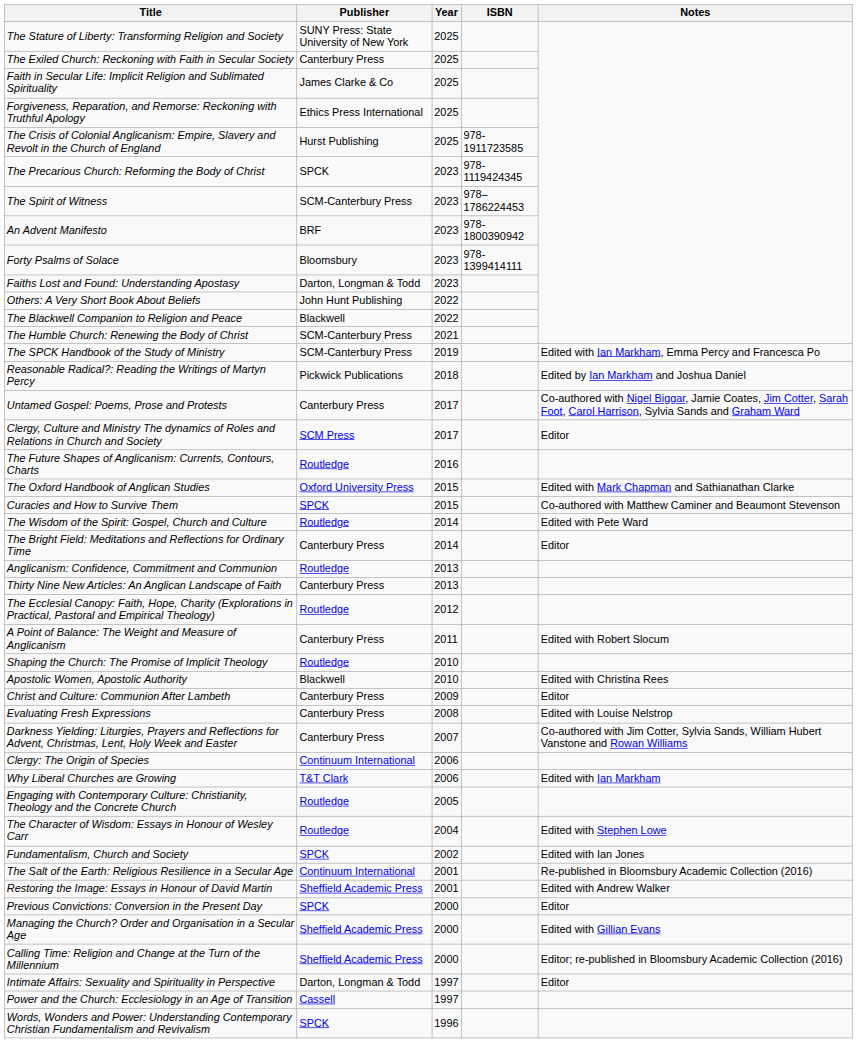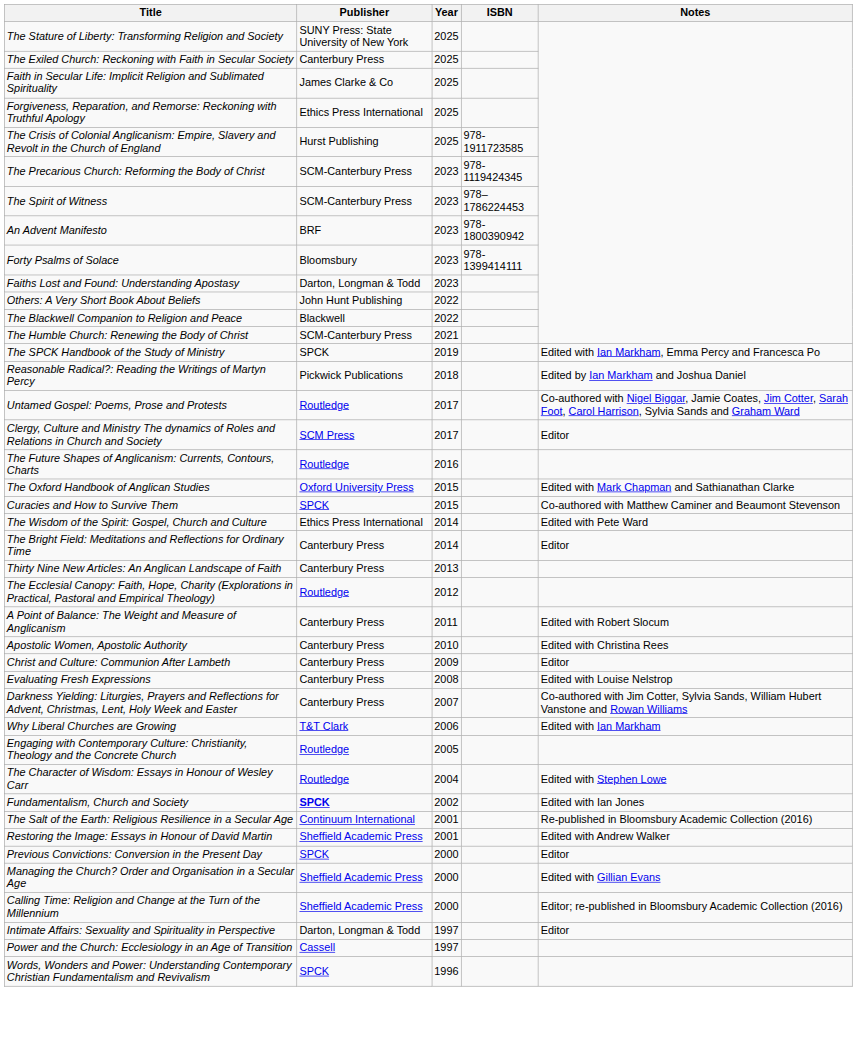 <table class="wikitable sortable">
 <tr>
 <th>Title</th>
 <th>Publisher</th>
 <th>Year</th>
 <th>ISBN</th>
 <th>Notes</th>
 </tr>
 <tr>
 <td><em>The Stature of Liberty: Transforming Religion and Society</em></td>
 <td>SUNY Press:  State University of New York</td>
 <td>2025</td>
 <td></td>
 </tr>
 <tr>
 <td><em>The Exiled Church: Reckoning with Faith in Secular Society</em></td>
 <td>Canterbury Press</td>
 <td>2025</td>
 <td></td>
 </tr>
 <tr>
 <td><em>Faith in Secular Life: Implicit Religion and Sublimated Spirituality</em></td>
 <td>James Clarke & Co</td>
 <td>2025</td>
 <td></td>
 </tr>
 <tr>
 <td><em>Forgiveness, Reparation, and Remorse: Reckoning with Truthful Apology</em></td>
 <td>Ethics Press International</td>
 <td>2025</td>
 <td></td>
 </tr>
 <tr>
 <td><em>The Crisis of Colonial Anglicanism: Empire, Slavery and Revolt in the Church of England</em></td>
 <td>Hurst Publishing</td>
 <td>2025</td>
 <td>978-1911723585</td>
 </tr>
 <tr>
 <td><em>The Precarious Church: Reforming the Body of Christ</em></td>
-<td>SPCK</td>
+<td>SCM-Canterbury Press</td>
 <td>2023</td>
 <td>978-1119424345</td>
 </tr>
 <tr>
 <td><em>The Spirit of Witness</em></td>
 <td>SCM-Canterbury Press</td>
 <td>2023</td>
 <td>978–1786224453</td>
 </tr>
 <tr>
 <td><em>An Advent Manifesto</em></td>
 <td>BRF</td>
 <td>2023</td>
 <td>978-1800390942</td>
 </tr>
 <tr>
 <td><em>Forty Psalms of Solace</em></td>
 <td>Bloomsbury</td>
 <td>2023</td>
 <td>978-1399414111</td>
 </tr>
 <tr>
 <td><em>Faiths Lost and Found: Understanding Apostasy </em></td>
 <td>Darton, Longman & Todd</td>
 <td>2023</td>
 <td></td>
 </tr>
 <tr>
 <td><em>Others: A Very Short Book About Beliefs</em></td>
 <td>John Hunt Publishing</td>
 <td>2022</td>
 <td></td>
 </tr>
 <tr>
 <td><em> The Blackwell Companion to Religion and Peace</em></td>
 <td>Blackwell</td>
 <td>2022</td>
 <td></td>
 </tr>
 <tr>
 <td><em>The Humble Church: Renewing the Body of Christ</em></td>
 <td>SCM-Canterbury Press</td>
 <td>2021</td>
 <td></td>
 </tr>
 <tr>
 <td><em>The SPCK Handbook of the Study of Ministry</em></td>
-<td>SCM-Canterbury Press</td>
+<td>SPCK</td>
 <td>2019</td>
 <td></td>
 <td>Edited with <a href='#'>Ian Markham</a>, Emma Percy and Francesca Po</td>
 </tr>
 <tr>
 <td><em>Reasonable Radical?: Reading the Writings of Martyn Percy</em></td>
 <td>Pickwick Publications</td>
 <td>2018</td>
 <td></td>
 <td>Edited by <a href='#'>Ian Markham</a> and Joshua Daniel</td>
 </tr>
 <tr>
 <td><em>Untamed Gospel: Poems, Prose and Protests</em></td>
-<td>Canterbury Press</td>
+<td><a href='#'>Routledge</a></td>
 <td>2017</td>
 <td></td>
 <td>Co-authored with <a href='#'>Nigel Biggar</a>, Jamie Coates, <a href='#'>Jim Cotter</a>, <a href='#'>Sarah Foot</a>, <a href='#'>Carol Harrison</a>, Sylvia Sands and <a href='#'>Graham Ward</a></td>
 </tr>
 <tr>
 <td><em>Clergy, Culture and Ministry The dynamics of Roles and Relations in Church and Society</em></td>
 <td><a href='#'>SCM Press</a></td>
 <td>2017</td>
 <td></td>
 <td>Editor</td>
 </tr>
 <tr>
 <td><em>The Future Shapes of Anglicanism: Currents, Contours, Charts</em></td>
 <td><a href='#'>Routledge</a></td>
 <td>2016</td>
 <td></td>
 </tr>
 <tr>
 <td><em>The Oxford Handbook of Anglican Studies</em></td>
 <td><a href='#'>Oxford University Press</a></td>
 <td>2015</td>
 <td></td>
 <td>Edited with <a href='#'>Mark Chapman</a> and Sathianathan Clarke</td>
 </tr>
 <tr>
 <td><em>Curacies and How to Survive Them</em></td>
 <td><a href='#'>SPCK</a></td>
 <td>2015</td>
 <td></td>
 <td>Co-authored with Matthew Caminer and Beaumont Stevenson</td>
 </tr>
 <tr>
 <td><em>The Wisdom of the Spirit: Gospel, Church and Culture</em></td>
-<td><a href='#'>Routledge</a></td>
+<td>Ethics Press International</td>
 <td>2014</td>
 <td></td>
 <td>Edited with Pete Ward</td>
 </tr>
 <tr>
 <td><em>The Bright Field: Meditations and Reflections for Ordinary Time</em></td>
 <td>Canterbury Press</td>
 <td>2014</td>
 <td></td>
 <td>Editor</td>
-</tr>
-<tr>
-<td><em>Anglicanism: Confidence, Commitment and Communion</em></td>
-<td><a href='#'>Routledge</a></td>
-<td>2013</td>
-<td></td>
-<td></td>
 </tr>
 <tr>
 <td><em>Thirty Nine New Articles: An Anglican Landscape of Faith</em></td>
 <td>Canterbury Press</td>
 <td>2013</td>
 <td></td>
 <td></td>
 </tr>
 <tr>
 <td><em>The Ecclesial Canopy: Faith, Hope, Charity (Explorations in Practical, Pastoral and Empirical Theology)</em></td>
 <td><a href='#'>Routledge</a></td>
 <td>2012</td>
 <td></td>
 <td></td>
 </tr>
 <tr>
 <td><em>A Point of Balance: The Weight and Measure of Anglicanism</em></td>
 <td>Canterbury Press</td>
 <td>2011</td>
 <td></td>
 <td>Edited with Robert Slocum</td>
 </tr>
 <tr>
-<td><em>Shaping the Church: The Promise of Implicit Theology</em></td>
-<td><a href='#'>Routledge</a></td>
-<td>2010</td>
-<td></td>
-<td></td>
-</tr>
-<tr>
 <td><em>Apostolic Women, Apostolic Authority</em></td>
-<td>Blackwell</td>
+<td>Canterbury Press</td>
 <td>2010</td>
 <td></td>
 <td>Edited with Christina Rees</td>
 </tr>
 <tr>
 <td><em>Christ and Culture: Communion After Lambeth</em></td>
 <td>Canterbury Press</td>
 <td>2009</td>
 <td></td>
 <td>Editor</td>
 </tr>
 <tr>
 <td><em>Evaluating Fresh Expressions</em></td>
 <td>Canterbury Press</td>
 <td>2008</td>
 <td></td>
 <td>Edited with Louise Nelstrop</td>
 </tr>
 <tr>
 <td><em>Darkness Yielding: Liturgies, Prayers and Reflections for Advent, Christmas, Lent, Holy Week and Easter</em></td>
 <td>Canterbury Press</td>
 <td>2007</td>
 <td></td>
 <td>Co-authored with Jim Cotter, Sylvia Sands, William Hubert Vanstone and <a href='#'>Rowan Williams</a></td>
 </tr>
 <tr>
-<td><em>Clergy: The Origin of Species</em></td>
-<td><a href='#'>Continuum International</a></td>
-<td>2006</td>
-<td></td>
-<td></td>
-</tr>
-<tr>
 <td><em>Why Liberal Churches are Growing</em></td>
 <td><a href='#'>T&T Clark</a></td>
 <td>2006</td>
 <td></td>
 <td>Edited with <a href='#'>Ian Markham</a></td>
 </tr>
 <tr>
 <td><em>Engaging with Contemporary Culture: Christianity, Theology and the Concrete Church</em></td>
 <td><a href='#'>Routledge</a></td>
 <td>2005</td>
 <td></td>
 <td></td>
 </tr>
 <tr>
 <td><em>The Character of Wisdom: Essays in Honour of Wesley Carr</em></td>
 <td><a href='#'>Routledge</a></td>
 <td>2004</td>
 <td></td>
 <td>Edited with <a href='#'>Stephen Lowe</a></td>
 </tr>
 <tr>
 <td><em>Fundamentalism, Church and Society</em></td>
-<td><a href='#'>SPCK</a></td>
+<td><strong><a href='#'>SPCK</a></strong></td>
 <td>2002</td>
 <td></td>
 <td>Edited with Ian Jones</td>
 </tr>
 <tr>
 <td><em>The Salt of the Earth: Religious Resilience in a Secular Age</em></td>
 <td><a href='#'>Continuum International</a></td>
 <td>2001</td>
 <td></td>
 <td>Re-published in Bloomsbury Academic Collection (2016)</td>
 </tr>
 <tr>
 <td><em> Restoring the Image: Essays in Honour of David Martin</em></td>
 <td><a href='#'>Sheffield Academic Press</a></td>
 <td>2001</td>
 <td></td>
 <td>Edited with Andrew Walker</td>
 </tr>
 <tr>
 <td><em>Previous Convictions: Conversion in the Present Day</em></td>
 <td><a href='#'>SPCK</a></td>
 <td>2000</td>
 <td></td>
 <td>Editor</td>
 </tr>
 <tr>
 <td><em>Managing the Church? Order and Organisation in a Secular Age</em></td>
 <td><a href='#'>Sheffield Academic Press</a></td>
 <td>2000</td>
 <td></td>
 <td>Edited with <a href='#'>Gillian Evans</a></td>
 </tr>
 <tr>
 <td><em>Calling Time: Religion and Change at the Turn of the Millennium</em></td>
 <td><a href='#'>Sheffield Academic Press</a></td>
 <td>2000</td>
 <td></td>
 <td>Editor; re-published in Bloomsbury Academic Collection (2016)</td>
 </tr>
 <tr>
 <td><em>Intimate Affairs: Sexuality and Spirituality in Perspective</em></td>
 <td>Darton, Longman & Todd</td>
 <td>1997</td>
 <td></td>
 <td>Editor</td>
 </tr>
 <tr>
 <td><em>Power and the Church: Ecclesiology in an Age of Transition</em></td>
 <td><a href='#'>Cassell</a></td>
 <td>1997</td>
 <td></td>
 <td></td>
 </tr>
 <tr>
 <td><em>Words, Wonders and Power: Understanding Contemporary Christian Fundamentalism and Revivalism</em></td>
 <td><a href='#'>SPCK</a></td>
 <td>1996</td>
 <td></td>
 <td></td>
 </tr>
 </table>
